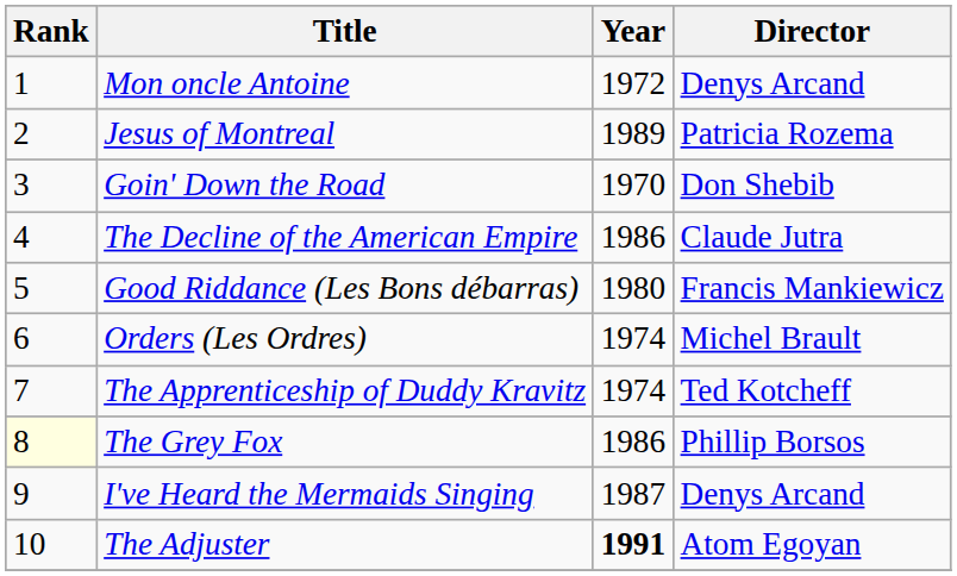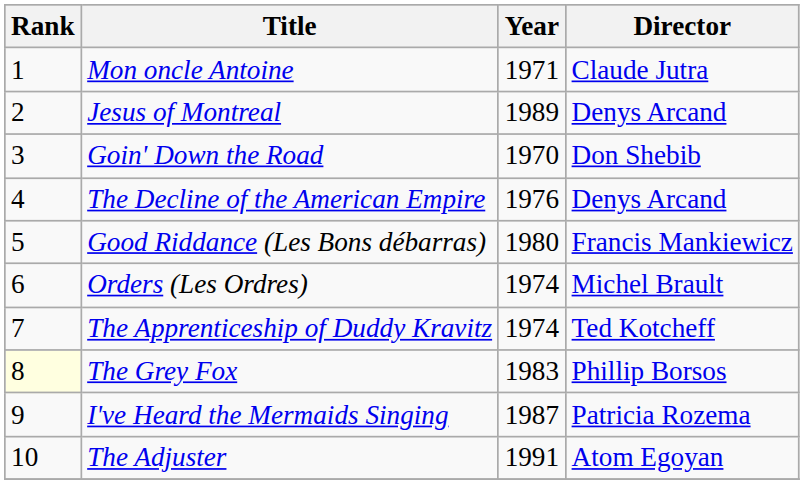 <table class="sortable wikitable">
 <tr>
 <th>Rank</th>
 <th>Title</th>
 <th>Year</th>
 <th>Director</th>
 </tr>
 <tr>
 <td>1</td>
 <td><em><a href='#'>Mon oncle Antoine</a></em></td>
-<td>1972</td>
-<td><a href='#'>Denys Arcand</a></td>
+<td>1971</td>
+<td><a href='#'>Claude Jutra</a></td>
 </tr>
 <tr>
 <td>2</td>
 <td><em><a href='#'>Jesus of Montreal</a></em></td>
 <td>1989</td>
-<td><a href='#'>Patricia Rozema</a></td>
+<td><a href='#'>Denys Arcand</a></td>
 </tr>
 <tr>
 <td>3</td>
 <td><em><a href='#'>Goin' Down the Road</a></em></td>
 <td>1970</td>
 <td><a href='#'>Don Shebib</a></td>
 </tr>
 <tr>
 <td>4</td>
 <td><em><a href='#'>The Decline of the American Empire</a></em></td>
-<td>1986</td>
-<td><a href='#'>Claude Jutra</a></td>
+<td>1976</td>
+<td><a href='#'>Denys Arcand</a></td>
 </tr>
 <tr>
 <td>5</td>
 <td><em><a href='#'>Good Riddance</a> (Les Bons débarras)</em></td>
 <td>1980</td>
 <td><a href='#'>Francis Mankiewicz</a></td>
 </tr>
 <tr>
 <td>6</td>
 <td><em><a href='#'>Orders</a> (Les Ordres)</em></td>
 <td>1974</td>
 <td><a href='#'>Michel Brault</a></td>
 </tr>
 <tr>
 <td>7</td>
 <td><em><a href='#'>The Apprenticeship of Duddy Kravitz</a></em></td>
 <td>1974</td>
 <td><a href='#'>Ted Kotcheff</a></td>
 </tr>
 <tr>
 <td style="background: lightyellow;">8</td>
 <td><em><a href='#'>The Grey Fox</a></em></td>
-<td>1986</td>
+<td>1983</td>
 <td><a href='#'>Phillip Borsos</a></td>
 </tr>
 <tr>
 <td>9</td>
 <td><em><a href='#'>I've Heard the Mermaids Singing</a></em></td>
 <td>1987</td>
-<td><a href='#'>Denys Arcand</a></td>
+<td><a href='#'>Patricia Rozema</a></td>
 </tr>
 <tr>
 <td>10</td>
 <td><em><a href='#'>The Adjuster</a></em></td>
-<td><strong>1991</strong></td>
+<td>1991</td>
 <td><a href='#'>Atom Egoyan</a></td>
 </tr>
 <tr>
 </tr>
 </table>
